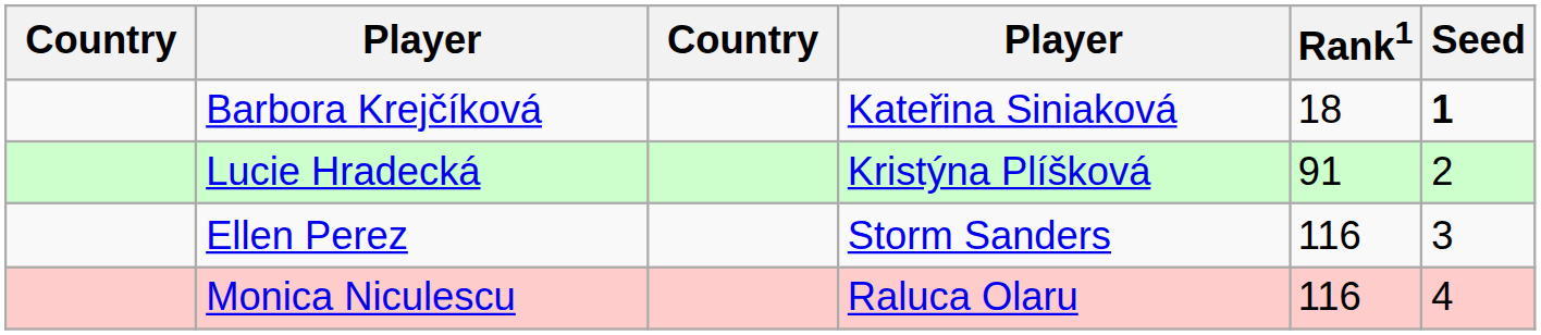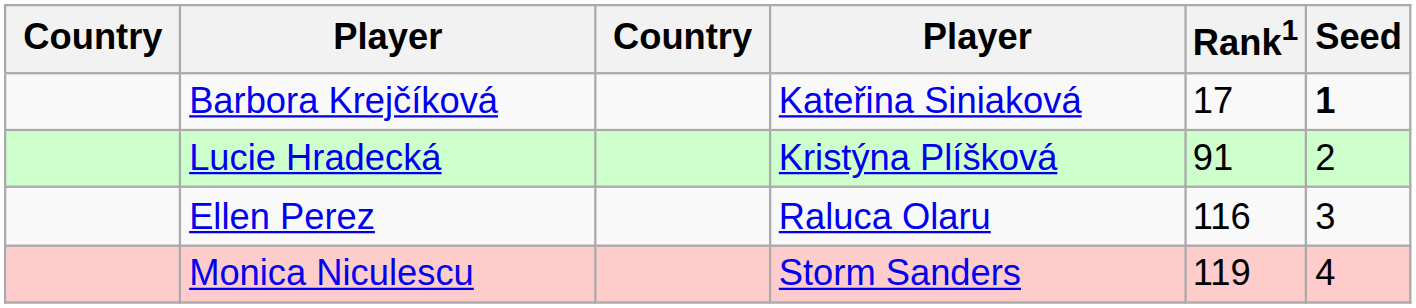 <table class="sortable wikitable">
 <tr>
 <th width="70">Country</th>
 <th width="175">Player</th>
 <th width="70">Country</th>
 <th width="175">Player</th>
 <th>Rank<sup>1</sup></th>
 <th>Seed</th>
 </tr>
 <tr>
 <td></td>
 <td><a href='#'>Barbora Krejčíková</a></td>
 <td></td>
 <td><a href='#'>Kateřina Siniaková</a></td>
-<td>18</td>
+<td>17</td>
 <td><strong>1</strong></td>
 </tr>
 <tr style="background:#cfc;">
 <td></td>
 <td><a href='#'>Lucie Hradecká</a></td>
 <td></td>
 <td><a href='#'>Kristýna Plíšková</a></td>
 <td>91</td>
 <td>2</td>
 </tr>
 <tr>
 <td></td>
 <td><a href='#'>Ellen Perez</a></td>
 <td></td>
-<td><a href='#'>Storm Sanders</a></td>
+<td><a href='#'>Raluca Olaru</a></td>
 <td>116</td>
 <td>3</td>
 </tr>
 <tr style="background:#fcc;">
 <td></td>
 <td><a href='#'>Monica Niculescu</a></td>
 <td></td>
-<td><a href='#'>Raluca Olaru</a></td>
-<td>116</td>
+<td><a href='#'>Storm Sanders</a></td>
+<td>119</td>
 <td>4</td>
 </tr>
 </table>
